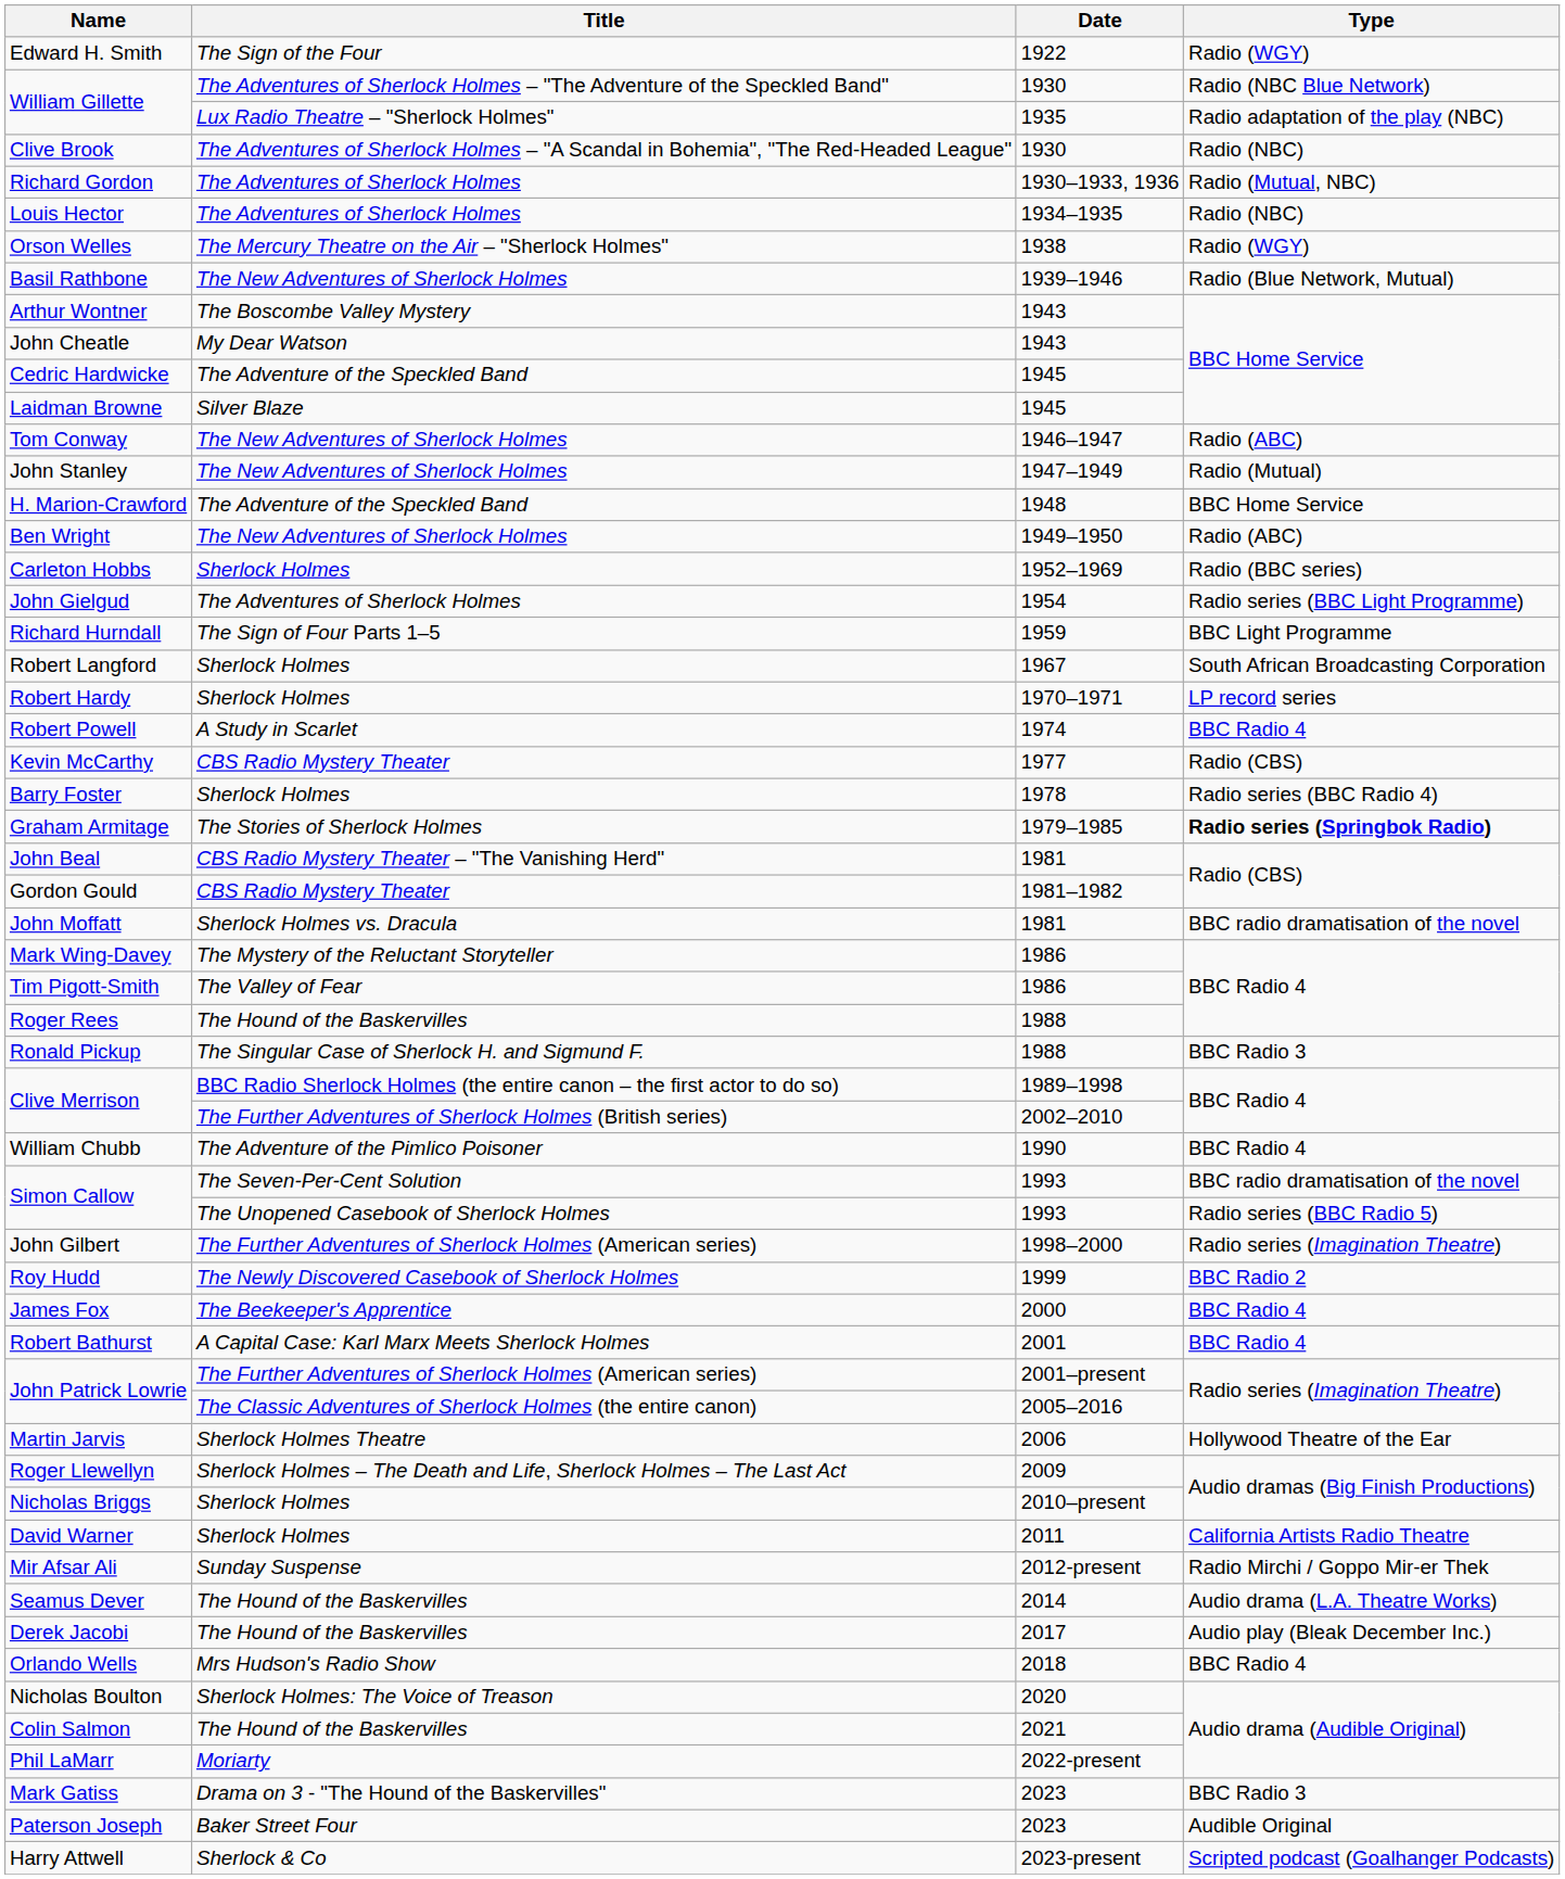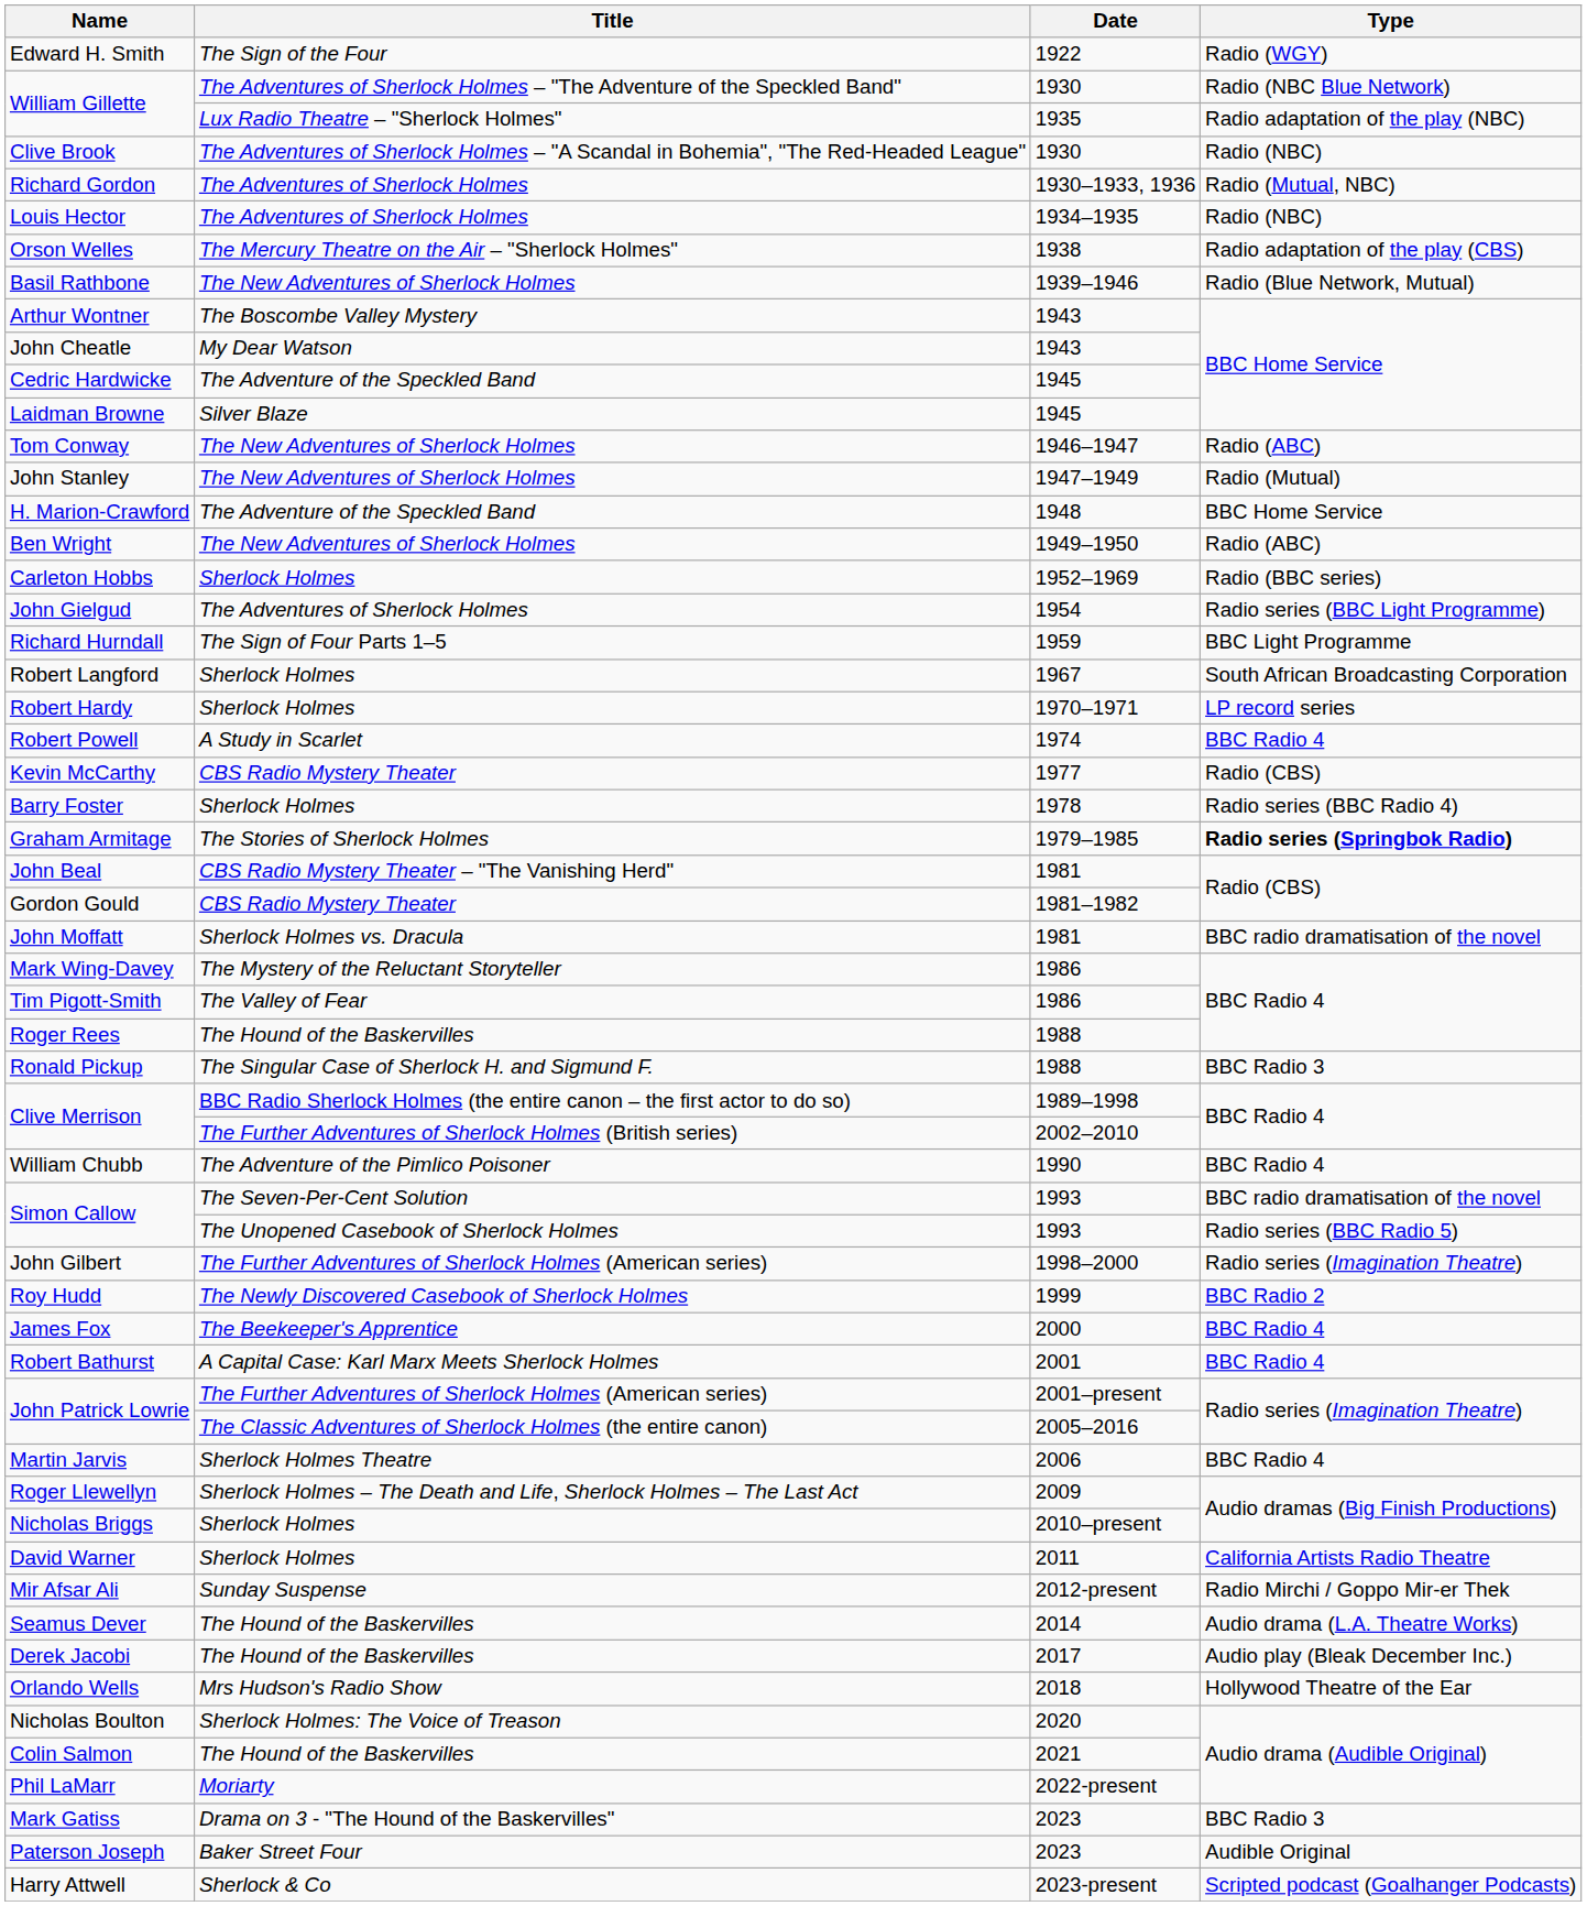 <table class="wikitable sortable">
 <tr>
 <th>Name</th>
 <th>Title</th>
 <th>Date</th>
 <th>Type</th>
 </tr>
 <tr>
 <td>Edward H. Smith</td>
 <td><em>The Sign of the Four</em></td>
 <td>1922</td>
 <td>Radio (<a href='#'>WGY</a>)</td>
 </tr>
 <tr>
 <td rowspan="2"><a href='#'>William Gillette</a></td>
 <td><em><a href='#'>The Adventures of Sherlock Holmes</a></em> – "The Adventure of the Speckled Band"</td>
 <td>1930</td>
 <td>Radio (NBC <a href='#'>Blue Network</a>)</td>
 </tr>
 <tr>
 <td><em><a href='#'>Lux Radio Theatre</a></em> – "Sherlock Holmes"</td>
 <td>1935</td>
 <td>Radio adaptation of <a href='#'>the play</a> (NBC)</td>
 </tr>
 <tr>
 <td><a href='#'>Clive Brook</a></td>
 <td><em><a href='#'>The Adventures of Sherlock Holmes</a></em> – "A Scandal in Bohemia", "The Red-Headed League"</td>
 <td>1930</td>
 <td>Radio (NBC)</td>
 </tr>
 <tr>
 <td><a href='#'>Richard Gordon</a></td>
 <td><em><a href='#'>The Adventures of Sherlock Holmes</a></em></td>
 <td>1930–1933, 1936</td>
 <td>Radio (<a href='#'>Mutual</a>, NBC)</td>
 </tr>
 <tr>
 <td><a href='#'>Louis Hector</a></td>
 <td><em><a href='#'>The Adventures of Sherlock Holmes</a></em></td>
 <td>1934–1935</td>
 <td>Radio (NBC)</td>
 </tr>
 <tr>
 <td><a href='#'>Orson Welles</a></td>
 <td><em><a href='#'>The Mercury Theatre on the Air</a></em> – "Sherlock Holmes"</td>
 <td>1938</td>
-<td>Radio (<a href='#'>WGY</a>)</td>
+<td>Radio adaptation of <a href='#'>the play</a> (<a href='#'>CBS</a>)</td>
 </tr>
 <tr>
 <td><a href='#'>Basil Rathbone</a></td>
 <td><em><a href='#'>The New Adventures of Sherlock Holmes</a></em></td>
 <td>1939–1946</td>
 <td>Radio (Blue Network, Mutual)</td>
 </tr>
 <tr>
 <td><a href='#'>Arthur Wontner</a></td>
 <td><em>The Boscombe Valley Mystery</em></td>
 <td>1943</td>
 <td rowspan="4"><a href='#'>BBC Home Service</a></td>
 </tr>
 <tr>
 <td>John Cheatle</td>
 <td><em>My Dear Watson</em></td>
 <td>1943</td>
 </tr>
 <tr>
 <td><a href='#'>Cedric Hardwicke</a></td>
 <td><em>The Adventure of the Speckled Band</em></td>
 <td>1945</td>
 </tr>
 <tr>
 <td><a href='#'>Laidman Browne</a></td>
 <td><em>Silver Blaze</em></td>
 <td>1945</td>
 </tr>
 <tr>
 <td><a href='#'>Tom Conway</a></td>
 <td><em><a href='#'>The New Adventures of Sherlock Holmes</a></em></td>
 <td>1946–1947</td>
 <td>Radio (<a href='#'>ABC</a>)</td>
 </tr>
 <tr>
 <td>John Stanley</td>
 <td><em><a href='#'>The New Adventures of Sherlock Holmes</a></em></td>
 <td>1947–1949</td>
 <td>Radio (Mutual)</td>
 </tr>
 <tr>
 <td><a href='#'>H. Marion-Crawford</a></td>
 <td><em>The Adventure of the Speckled Band</em></td>
 <td>1948</td>
 <td>BBC Home Service</td>
 </tr>
 <tr>
 <td><a href='#'>Ben Wright</a></td>
 <td><em><a href='#'>The New Adventures of Sherlock Holmes</a></em></td>
 <td>1949–1950</td>
 <td>Radio (ABC)</td>
 </tr>
 <tr>
 <td><a href='#'>Carleton Hobbs</a></td>
 <td><em><a href='#'>Sherlock Holmes</a></em></td>
 <td>1952–1969</td>
 <td>Radio (BBC series)</td>
 </tr>
 <tr>
 <td><a href='#'>John Gielgud</a></td>
 <td><em>The Adventures of Sherlock Holmes</em></td>
 <td>1954</td>
 <td>Radio series (<a href='#'>BBC Light Programme</a>)</td>
 </tr>
 <tr>
 <td><a href='#'>Richard Hurndall</a></td>
 <td><em>The Sign of Four</em> Parts 1–5</td>
 <td>1959</td>
 <td>BBC Light Programme</td>
 </tr>
 <tr>
 <td>Robert Langford</td>
 <td><em>Sherlock Holmes</em></td>
 <td>1967</td>
 <td>South African Broadcasting Corporation</td>
 </tr>
 <tr>
 <td><a href='#'>Robert Hardy</a></td>
 <td><em>Sherlock Holmes</em></td>
 <td>1970–1971</td>
 <td><a href='#'>LP record</a> series</td>
 </tr>
 <tr>
 <td><a href='#'>Robert Powell</a></td>
 <td><em>A Study in Scarlet</em></td>
 <td>1974</td>
 <td><a href='#'>BBC Radio 4</a></td>
 </tr>
 <tr>
 <td><a href='#'>Kevin McCarthy</a></td>
 <td><em><a href='#'>CBS Radio Mystery Theater</a></em></td>
 <td>1977</td>
 <td>Radio (CBS)</td>
 </tr>
 <tr>
 <td><a href='#'>Barry Foster</a></td>
 <td><em>Sherlock Holmes</em></td>
 <td>1978</td>
 <td>Radio series (BBC Radio 4)</td>
 </tr>
 <tr>
 <td><a href='#'>Graham Armitage</a></td>
 <td><em>The Stories of Sherlock Holmes</em></td>
 <td>1979–1985</td>
 <td><strong>Radio series (<a href='#'>Springbok Radio</a>)</strong></td>
 </tr>
 <tr>
 <td><a href='#'>John Beal</a></td>
 <td><em><a href='#'>CBS Radio Mystery Theater</a></em> – "The Vanishing Herd"</td>
 <td>1981</td>
 <td rowspan="2">Radio (CBS)</td>
 </tr>
 <tr>
 <td>Gordon Gould</td>
 <td><em><a href='#'>CBS Radio Mystery Theater</a></em></td>
 <td>1981–1982</td>
 </tr>
 <tr>
 <td><a href='#'>John Moffatt</a></td>
 <td><em>Sherlock Holmes vs. Dracula</em></td>
 <td>1981</td>
 <td>BBC radio dramatisation of <a href='#'>the novel</a></td>
 </tr>
 <tr>
 <td><a href='#'>Mark Wing-Davey</a></td>
 <td><em>The Mystery of the Reluctant Storyteller</em></td>
 <td>1986</td>
 <td rowspan="3">BBC Radio 4</td>
 </tr>
 <tr>
 <td><a href='#'>Tim Pigott-Smith</a></td>
 <td><em>The Valley of Fear</em></td>
 <td>1986</td>
 </tr>
 <tr>
 <td><a href='#'>Roger Rees</a></td>
 <td><em>The Hound of the Baskervilles</em></td>
 <td>1988</td>
 </tr>
 <tr>
 <td><a href='#'>Ronald Pickup</a></td>
 <td><em>The Singular Case of Sherlock H. and Sigmund F.</em></td>
 <td>1988</td>
 <td>BBC Radio 3</td>
 </tr>
 <tr>
 <td rowspan="2"><a href='#'>Clive Merrison</a></td>
 <td><a href='#'>BBC Radio Sherlock Holmes</a> (the entire canon – the first actor to do so)</td>
 <td>1989–1998</td>
 <td rowspan="2">BBC Radio 4</td>
 </tr>
 <tr>
 <td><em><a href='#'>The Further Adventures of Sherlock Holmes</a></em> (British series)</td>
 <td>2002–2010</td>
 </tr>
 <tr>
 <td>William Chubb</td>
 <td><em>The Adventure of the Pimlico Poisoner</em></td>
 <td>1990</td>
 <td>BBC Radio 4</td>
 </tr>
 <tr>
 <td rowspan="2"><a href='#'>Simon Callow</a></td>
 <td><em>The Seven-Per-Cent Solution</em></td>
 <td>1993</td>
 <td>BBC radio dramatisation of <a href='#'>the novel</a></td>
 </tr>
 <tr>
 <td><em>The Unopened Casebook of Sherlock Holmes</em></td>
 <td>1993</td>
 <td>Radio series (<a href='#'>BBC Radio 5</a>)</td>
 </tr>
 <tr>
 <td>John Gilbert</td>
 <td><em><a href='#'>The Further Adventures of Sherlock Holmes</a></em> (American series)</td>
 <td>1998–2000</td>
 <td>Radio series  (<em><a href='#'>Imagination Theatre</a></em>)</td>
 </tr>
 <tr>
 <td><a href='#'>Roy Hudd</a></td>
 <td><em><a href='#'>The Newly Discovered Casebook of Sherlock Holmes</a></em></td>
 <td>1999</td>
 <td><a href='#'>BBC Radio 2</a></td>
 </tr>
 <tr>
 <td><a href='#'>James Fox</a></td>
 <td><em><a href='#'>The Beekeeper's Apprentice</a></em></td>
 <td>2000</td>
 <td><a href='#'>BBC Radio 4</a></td>
 </tr>
 <tr>
 <td><a href='#'>Robert Bathurst</a></td>
 <td><em>A Capital Case: Karl Marx Meets Sherlock Holmes</em></td>
 <td>2001</td>
 <td><a href='#'>BBC Radio 4</a></td>
 </tr>
 <tr>
 <td rowspan="2"><a href='#'>John Patrick Lowrie</a></td>
 <td><em><a href='#'>The Further Adventures of Sherlock Holmes</a></em> (American series)</td>
 <td>2001–present</td>
 <td rowspan="2">Radio series  (<em><a href='#'>Imagination Theatre</a></em>)</td>
 </tr>
 <tr>
 <td><em><a href='#'>The Classic Adventures of Sherlock Holmes</a></em> (the entire canon)</td>
 <td>2005–2016</td>
 </tr>
 <tr>
 <td><a href='#'>Martin Jarvis</a></td>
 <td><em>Sherlock Holmes Theatre</em></td>
 <td>2006</td>
-<td>Hollywood Theatre of the Ear</td>
+<td>BBC Radio 4</td>
 </tr>
 <tr>
 <td><a href='#'>Roger Llewellyn</a></td>
 <td><em>Sherlock Holmes – The Death and Life</em>, <em>Sherlock Holmes – The Last Act</em></td>
 <td>2009</td>
 <td rowspan="2">Audio dramas (<a href='#'>Big Finish Productions</a>)</td>
 </tr>
 <tr>
 <td><a href='#'>Nicholas Briggs</a></td>
 <td><em>Sherlock Holmes</em></td>
 <td>2010–present</td>
 </tr>
 <tr>
 <td><a href='#'>David Warner</a></td>
 <td><em>Sherlock Holmes</em></td>
 <td>2011</td>
 <td><a href='#'>California Artists Radio Theatre</a></td>
 </tr>
 <tr>
 <td><a href='#'>Mir Afsar Ali</a></td>
 <td><em>Sunday Suspense</em></td>
 <td>2012-present</td>
 <td>Radio Mirchi / Goppo Mir-er Thek</td>
 </tr>
 <tr>
 <td><a href='#'>Seamus Dever</a></td>
 <td><em>The Hound of the Baskervilles</em></td>
 <td>2014</td>
 <td>Audio drama (<a href='#'>L.A. Theatre Works</a>)</td>
 </tr>
 <tr>
 <td><a href='#'>Derek Jacobi</a></td>
 <td><em>The Hound of the Baskervilles</em></td>
 <td>2017</td>
 <td>Audio play (Bleak December Inc.)</td>
 </tr>
 <tr>
 <td><a href='#'>Orlando Wells</a></td>
 <td><em>Mrs Hudson's Radio Show</em></td>
 <td>2018</td>
-<td>BBC Radio 4</td>
+<td>Hollywood Theatre of the Ear</td>
 </tr>
 <tr>
 <td>Nicholas Boulton</td>
 <td><em>Sherlock Holmes: The Voice of Treason</em></td>
 <td>2020</td>
 <td rowspan="3">Audio drama (<a href='#'>Audible Original</a>)</td>
 </tr>
 <tr>
 <td><a href='#'>Colin Salmon</a></td>
 <td><em>The Hound of the Baskervilles</em></td>
 <td>2021</td>
 </tr>
 <tr>
 <td><a href='#'>Phil LaMarr</a></td>
 <td><em><a href='#'>Moriarty</a></em></td>
 <td>2022-present</td>
 </tr>
 <tr>
 <td><a href='#'>Mark Gatiss</a></td>
 <td><em>Drama on 3</em> - "The Hound of the Baskervilles"</td>
 <td>2023</td>
 <td>BBC Radio 3</td>
 </tr>
 <tr>
 <td><a href='#'>Paterson Joseph</a></td>
 <td><em>Baker Street Four</em></td>
 <td>2023</td>
 <td>Audible Original</td>
 </tr>
 <tr>
 <td>Harry Attwell</td>
 <td><em>Sherlock & Co</em></td>
 <td>2023-present</td>
 <td><a href='#'>Scripted podcast</a> (<a href='#'>Goalhanger Podcasts</a>)</td>
 </tr>
 </table>
